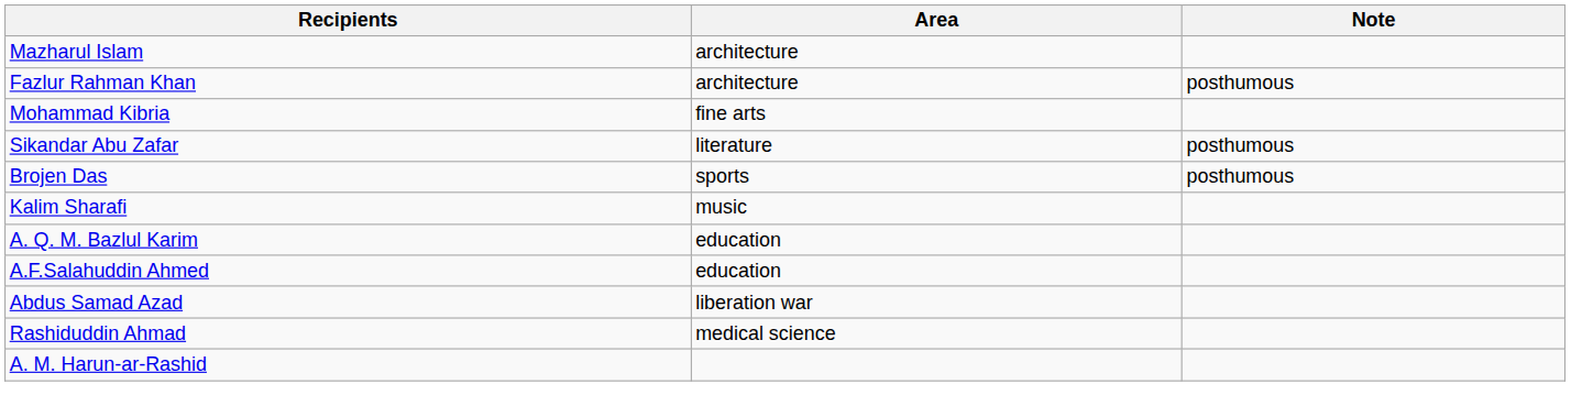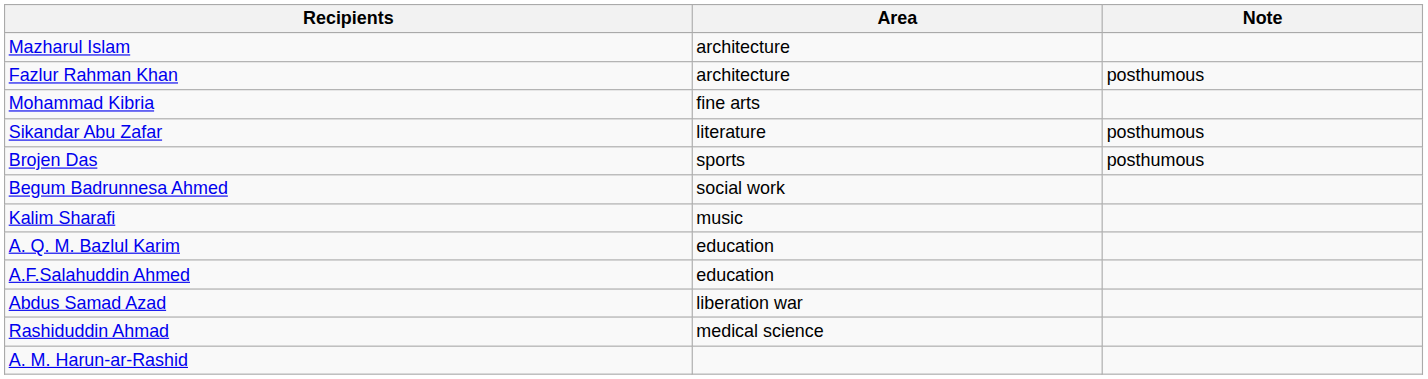 <table class="wikitable" style="width:80%;">
 <tr>
 <th>Recipients</th>
 <th>Area</th>
 <th>Note</th>
 </tr>
 <tr>
 <td><a href='#'>Mazharul Islam</a></td>
 <td>architecture</td>
 <td></td>
 </tr>
 <tr>
 <td><a href='#'>Fazlur Rahman Khan</a></td>
 <td>architecture</td>
 <td>posthumous</td>
 </tr>
 <tr>
 <td><a href='#'>Mohammad Kibria</a></td>
 <td>fine arts</td>
 <td></td>
 </tr>
 <tr>
 <td><a href='#'>Sikandar Abu Zafar</a></td>
 <td>literature</td>
 <td>posthumous</td>
 </tr>
 <tr>
 <td><a href='#'>Brojen Das</a></td>
 <td>sports</td>
 <td>posthumous</td>
 </tr>
 <tr>
+<td><a href='#'>Begum Badrunnesa Ahmed</a></td>
+<td>social work</td>
+<td></td>
+</tr>
+<tr>
 <td><a href='#'>Kalim Sharafi</a></td>
 <td>music</td>
 <td></td>
 </tr>
 <tr>
 <td><a href='#'>A. Q. M. Bazlul Karim</a></td>
 <td>education</td>
 <td></td>
 </tr>
 <tr>
 <td><a href='#'>A.F.Salahuddin Ahmed</a></td>
 <td>education</td>
 <td></td>
 </tr>
 <tr>
 <td><a href='#'>Abdus Samad Azad</a></td>
 <td>liberation war</td>
 <td></td>
 </tr>
 <tr>
 <td><a href='#'>Rashiduddin Ahmad</a></td>
 <td>medical science</td>
 <td></td>
 </tr>
 <tr>
 <td><a href='#'>A. M. Harun-ar-Rashid</a></td>
 <td></td>
 <td></td>
 </tr>
 </table>
